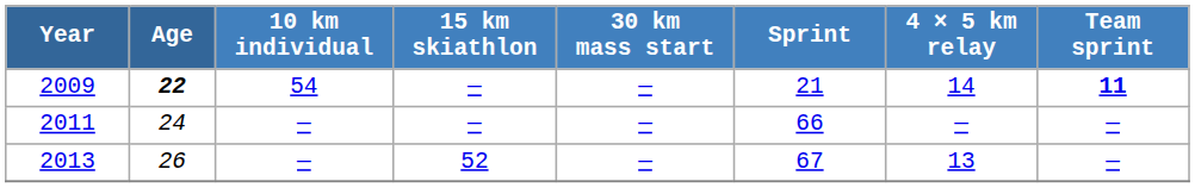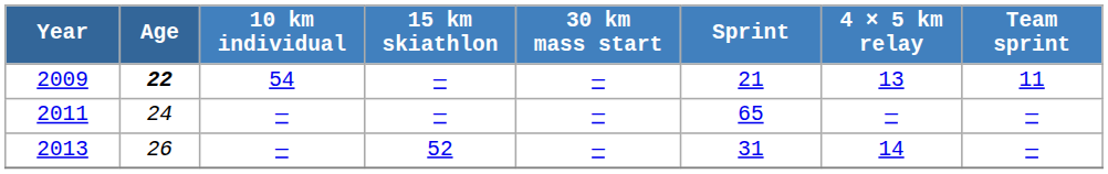 <table class="wikitable" style="font-size:95%; text-align:center; border:grey solid 1px; border-collapse:collapse; background:#ffffff;">
 <tr>
 <th style="background-color:#369; color:white; width:60px;"> Year </th>
 <th style="background-color:#369; color:white; width:40px;"> Age </th>
 <th style="background-color:#4180be; color:white; width:75px;"> 10 km <br> individual </th>
 <th style="background-color:#4180be; color:white; width:75px;"> 15 km <br> skiathlon </th>
 <th style="background-color:#4180be; color:white; width:75px;"> 30 km <br> mass start </th>
 <th style="background-color:#4180be; color:white; width:75px;"> Sprint </th>
 <th style="background-color:#4180be; color:white; width:75px;"> 4 × 5 km <br> relay </th>
 <th style="background-color:#4180be; color:white; width:75px;"> Team <br> sprint </th>
 </tr>
 <tr>
 <td><a href='#'>2009</a></td>
 <td><strong><em>22</em></strong></td>
 <td><a href='#'>54</a></td>
 <td><a href='#'>—</a></td>
 <td><a href='#'>—</a></td>
 <td><a href='#'>21</a></td>
-<td><a href='#'>14</a></td>
-<td><strong><a href='#'>11</a></strong></td>
+<td><a href='#'>13</a></td>
+<td><a href='#'>11</a></td>
 </tr>
 <tr>
 <td><a href='#'>2011</a></td>
 <td><em>24</em></td>
 <td><a href='#'>—</a></td>
 <td><a href='#'>—</a></td>
 <td><a href='#'>—</a></td>
-<td><a href='#'>66</a></td>
+<td><a href='#'>65</a></td>
 <td><a href='#'>—</a></td>
 <td><a href='#'>—</a></td>
 </tr>
 <tr>
 <td><a href='#'>2013</a></td>
 <td><em>26</em></td>
 <td><a href='#'>—</a></td>
 <td><a href='#'>52</a></td>
 <td><a href='#'>—</a></td>
-<td><a href='#'>67</a></td>
-<td><a href='#'>13</a></td>
+<td><a href='#'>31</a></td>
+<td><a href='#'>14</a></td>
 <td><a href='#'>—</a></td>
 </tr>
 <tr>
 </tr>
 </table>
